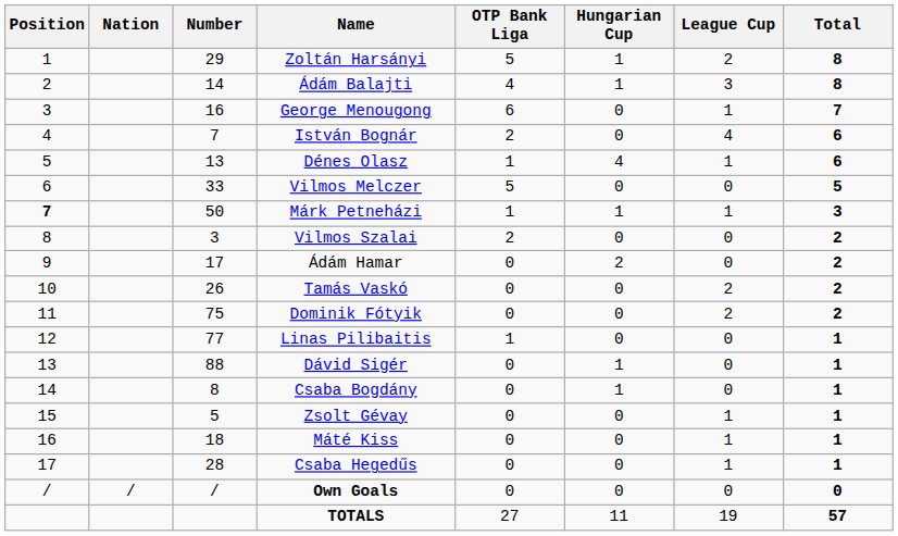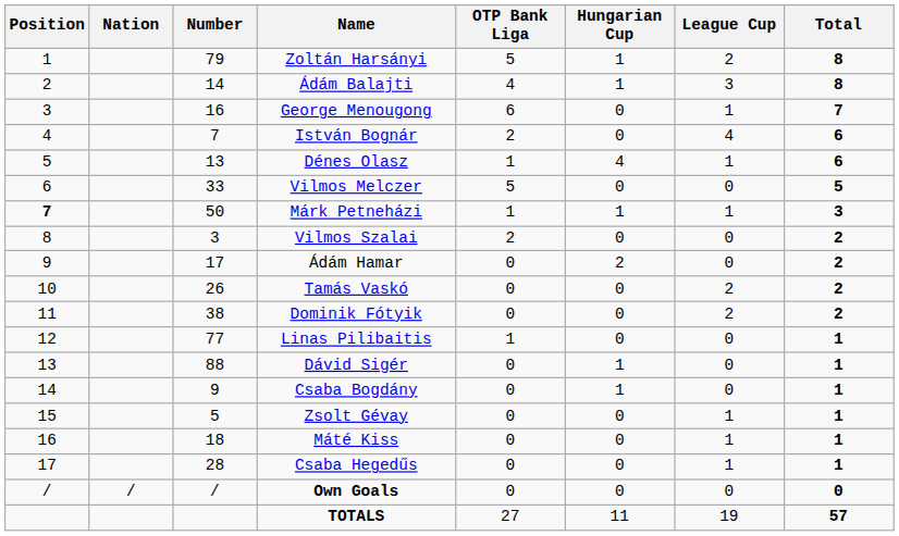 <table class="wikitable" style="font-size: 95%; text-align: center;">
 <tr>
 <th width=60>Position</th>
 <th width=60>Nation</th>
 <th width=60>Number</th>
 <th width=150>Name</th>
 <th width=80>OTP Bank Liga</th>
 <th width=80>Hungarian Cup</th>
 <th width=80>League Cup</th>
 <th width=80>Total</th>
 </tr>
 <tr>
 <td>1</td>
 <td></td>
-<td>29</td>
+<td>79</td>
 <td><a href='#'>Zoltán Harsányi</a></td>
 <td>5</td>
 <td>1</td>
 <td>2</td>
 <td><strong>8</strong></td>
 </tr>
 <tr>
 <td>2</td>
 <td></td>
 <td>14</td>
 <td><a href='#'>Ádám Balajti</a></td>
 <td>4</td>
 <td>1</td>
 <td>3</td>
 <td><strong>8</strong></td>
 </tr>
 <tr>
 <td>3</td>
 <td></td>
 <td>16</td>
 <td><a href='#'>George Menougong</a></td>
 <td>6</td>
 <td>0</td>
 <td>1</td>
 <td><strong>7</strong></td>
 </tr>
 <tr>
 <td>4</td>
 <td></td>
 <td>7</td>
 <td><a href='#'>István Bognár</a></td>
 <td>2</td>
 <td>0</td>
 <td>4</td>
 <td><strong>6</strong></td>
 </tr>
 <tr>
 <td>5</td>
 <td></td>
 <td>13</td>
 <td><a href='#'>Dénes Olasz</a></td>
 <td>1</td>
 <td>4</td>
 <td>1</td>
 <td><strong>6</strong></td>
 </tr>
 <tr>
 <td>6</td>
 <td></td>
 <td>33</td>
 <td><a href='#'>Vilmos Melczer</a></td>
 <td>5</td>
 <td>0</td>
 <td>0</td>
 <td><strong>5</strong></td>
 </tr>
 <tr>
 <td><strong>7</strong></td>
 <td></td>
 <td>50</td>
 <td><a href='#'>Márk Petneházi</a></td>
 <td>1</td>
 <td>1</td>
 <td>1</td>
 <td><strong>3</strong></td>
 </tr>
 <tr>
 <td>8</td>
 <td></td>
 <td>3</td>
 <td><a href='#'>Vilmos Szalai</a></td>
 <td>2</td>
 <td>0</td>
 <td>0</td>
 <td><strong>2</strong></td>
 </tr>
 <tr>
 <td>9</td>
 <td></td>
 <td>17</td>
 <td>Ádám Hamar</td>
 <td>0</td>
 <td>2</td>
 <td>0</td>
 <td><strong>2</strong></td>
 </tr>
 <tr>
 <td>10</td>
 <td></td>
 <td>26</td>
 <td><a href='#'>Tamás Vaskó</a></td>
 <td>0</td>
 <td>0</td>
 <td>2</td>
 <td><strong>2</strong></td>
 </tr>
 <tr>
 <td>11</td>
 <td></td>
-<td>75</td>
+<td>38</td>
 <td><a href='#'>Dominik Fótyik</a></td>
 <td>0</td>
 <td>0</td>
 <td>2</td>
 <td><strong>2</strong></td>
 </tr>
 <tr>
 <td>12</td>
 <td></td>
 <td>77</td>
 <td><a href='#'>Linas Pilibaitis</a></td>
 <td>1</td>
 <td>0</td>
 <td>0</td>
 <td><strong>1</strong></td>
 </tr>
 <tr>
 <td>13</td>
 <td></td>
 <td>88</td>
 <td><a href='#'>Dávid Sigér</a></td>
 <td>0</td>
 <td>1</td>
 <td>0</td>
 <td><strong>1</strong></td>
 </tr>
 <tr>
 <td>14</td>
 <td></td>
-<td>8</td>
+<td>9</td>
 <td><a href='#'>Csaba Bogdány</a></td>
 <td>0</td>
 <td>1</td>
 <td>0</td>
 <td><strong>1</strong></td>
 </tr>
 <tr>
 <td>15</td>
 <td></td>
 <td>5</td>
 <td><a href='#'>Zsolt Gévay</a></td>
 <td>0</td>
 <td>0</td>
 <td>1</td>
 <td><strong>1</strong></td>
 </tr>
 <tr>
 <td>16</td>
 <td></td>
 <td>18</td>
 <td><a href='#'>Máté Kiss</a></td>
 <td>0</td>
 <td>0</td>
 <td>1</td>
 <td><strong>1</strong></td>
 </tr>
 <tr>
 <td>17</td>
 <td></td>
 <td>28</td>
 <td><a href='#'>Csaba Hegedűs</a></td>
 <td>0</td>
 <td>0</td>
 <td>1</td>
 <td><strong>1</strong></td>
 </tr>
 <tr>
 <td>/</td>
 <td>/</td>
 <td>/</td>
 <td><strong>Own Goals</strong></td>
 <td>0</td>
 <td>0</td>
 <td>0</td>
 <td><strong>0</strong></td>
 </tr>
 <tr>
 <td></td>
 <td></td>
 <td></td>
 <td><strong>TOTALS</strong></td>
 <td>27</td>
 <td>11</td>
 <td>19</td>
 <td><strong>57</strong></td>
 </tr>
 </table>
